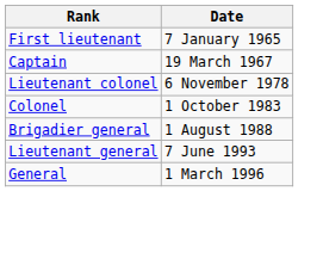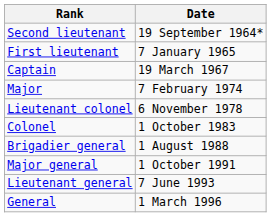 <table class="wikitable">
 <tr>
 <th>Rank</th>
 <th>Date</th>
+</tr>
+<tr>
+<td> <a href='#'>Second lieutenant</a></td>
+<td>19 September 1964*</td>
 </tr>
 <tr>
 <td> <a href='#'>First lieutenant</a></td>
 <td>7 January 1965</td>
 </tr>
 <tr>
 <td> <a href='#'>Captain</a></td>
 <td>19 March 1967</td>
+</tr>
+<tr>
+<td> <a href='#'>Major</a></td>
+<td>7 February 1974</td>
 </tr>
 <tr>
 <td> <a href='#'>Lieutenant colonel</a></td>
 <td>6 November 1978</td>
 </tr>
 <tr>
 <td> <a href='#'>Colonel</a></td>
 <td>1 October 1983</td>
 </tr>
 <tr>
 <td> <a href='#'>Brigadier general</a></td>
 <td>1 August 1988</td>
 </tr>
 <tr>
+<td> <a href='#'>Major general</a></td>
+<td>1 October 1991</td>
+</tr>
+<tr>
 <td> <a href='#'>Lieutenant general</a></td>
 <td>7 June 1993</td>
 </tr>
 <tr>
 <td> <a href='#'>General</a></td>
 <td>1 March 1996</td>
 </tr>
 </table>
